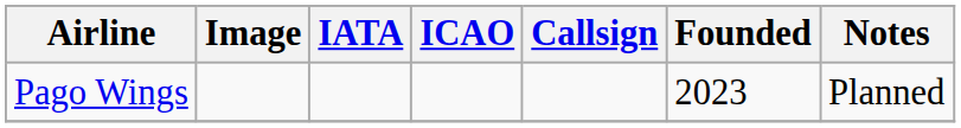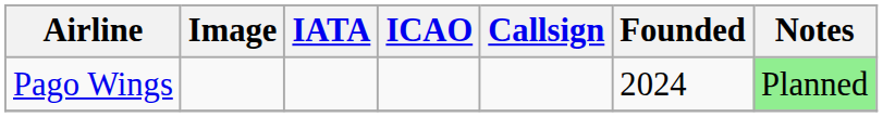 <table class="wikitable sortable">
 <tr>
 <th>Airline</th>
 <th>Image</th>
 <th><a href='#'>IATA</a></th>
 <th><a href='#'>ICAO</a></th>
 <th><a href='#'>Callsign</a></th>
 <th>Founded</th>
 <th>Notes</th>
 </tr>
 <tr>
 <td><a href='#'>Pago Wings</a></td>
 <td></td>
 <td></td>
 <td></td>
 <td></td>
-<td>2023</td>
-<td>Planned</td>
+<td>2024</td>
+<td style="background: lightgreen;">Planned</td>
 </tr>
 <tr>
 </tr>
 </table>
